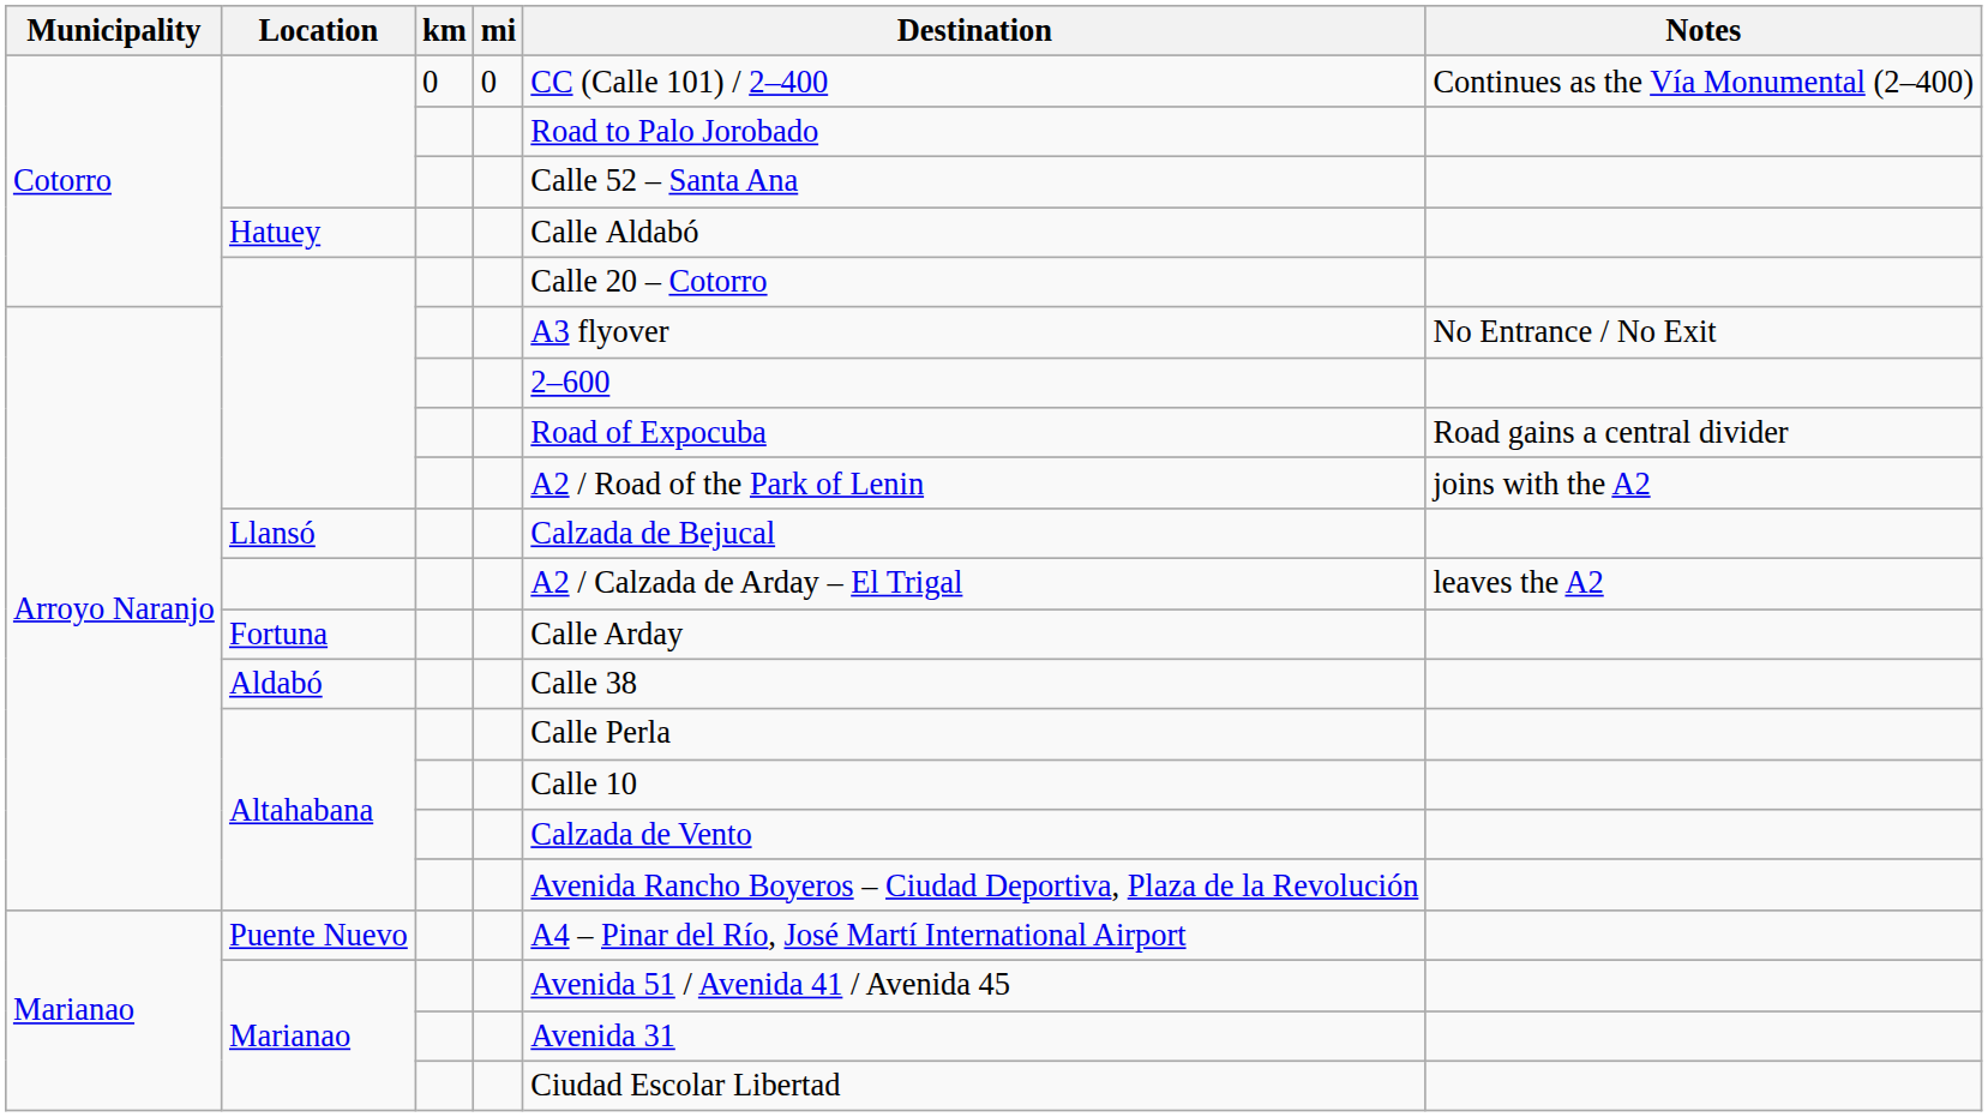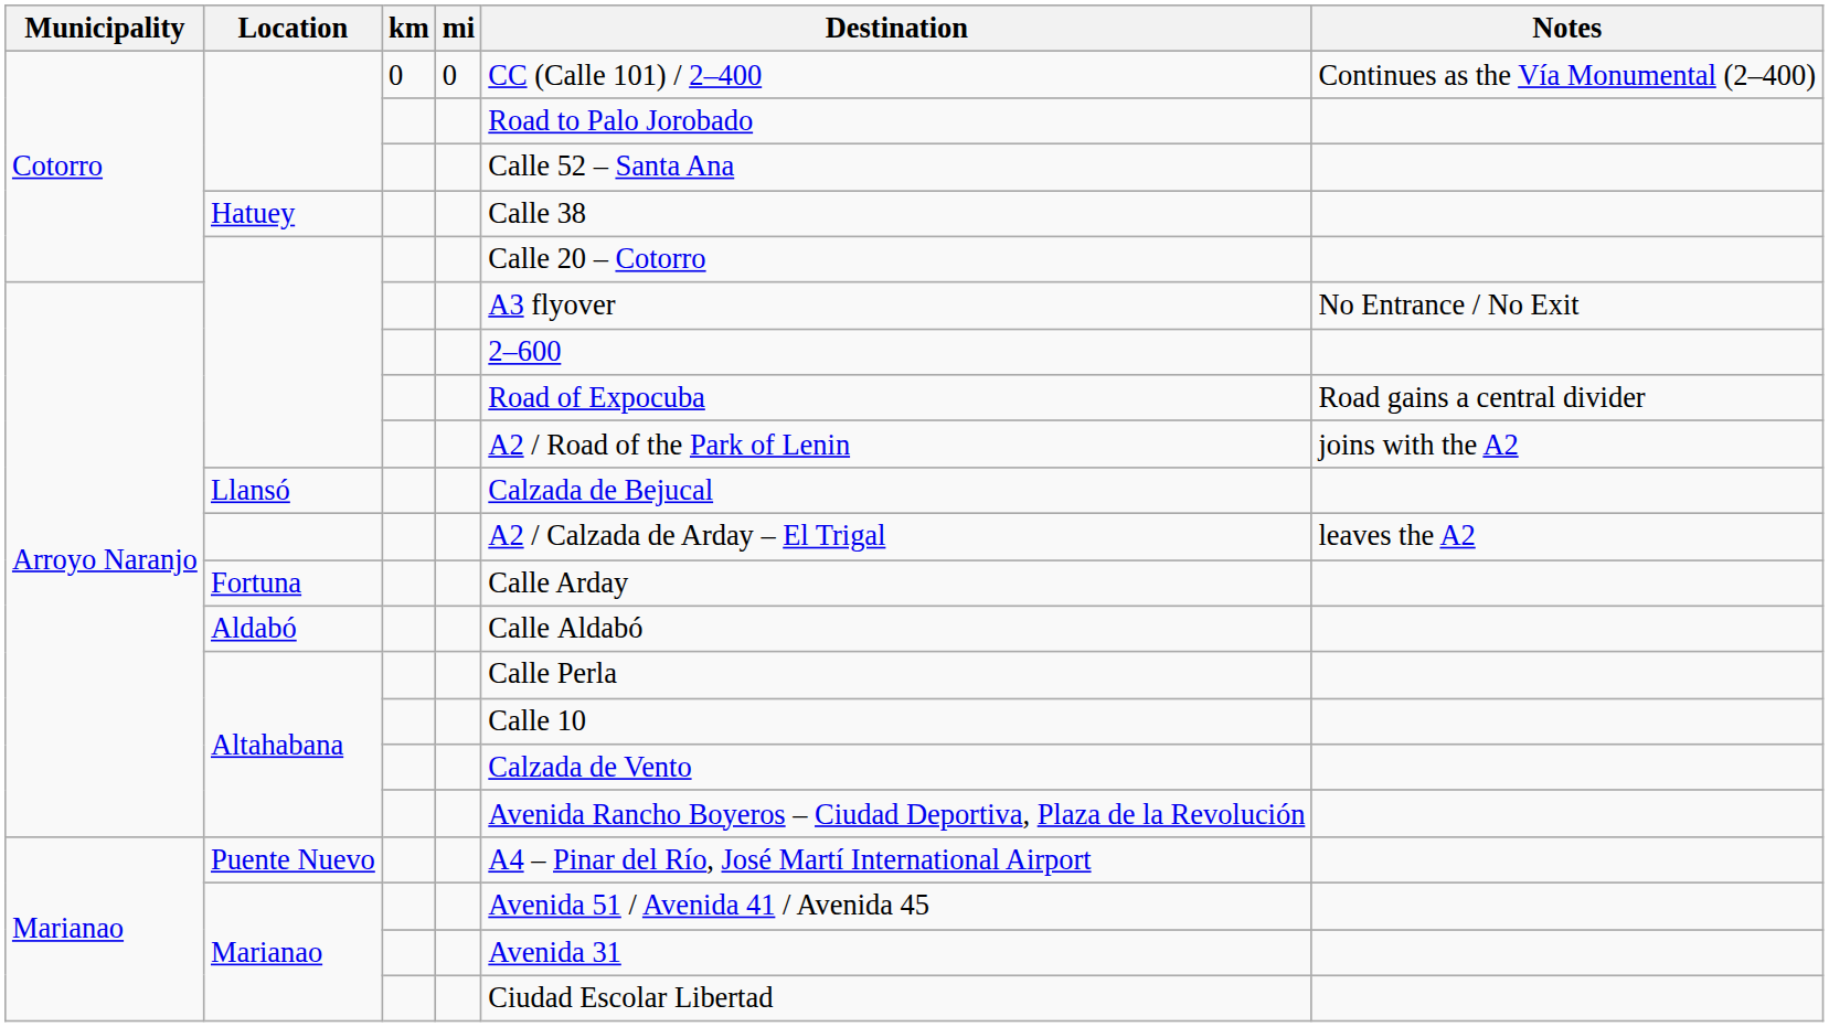 <table class="wikitable">
 <tr>
 <th>Municipality</th>
 <th>Location</th>
 <th>km</th>
 <th>mi</th>
 <th>Destination</th>
 <th>Notes</th>
 </tr>
 <tr>
 <td rowspan="5"><a href='#'>Cotorro</a></td>
 <td rowspan="3"></td>
 <td>0</td>
 <td>0</td>
 <td>  <a href='#'>CC</a> (Calle 101) / <a href='#'>2–400</a></td>
 <td>Continues as the <a href='#'>Vía Monumental</a> (2<bdi>–400)</bdi></td>
 </tr>
 <tr>
 <td></td>
 <td></td>
 <td><a href='#'>Road to Palo Jorobado</a></td>
 <td></td>
 </tr>
 <tr>
 <td></td>
 <td></td>
 <td>Calle 52<bdi> –</bdi> <bdi><a href='#'>Santa Ana</a></bdi></td>
 <td></td>
 </tr>
 <tr>
 <td><bdi><a href='#'>Hatuey</a></bdi></td>
 <td></td>
 <td></td>
-<td>Calle <bdi>Aldabó</bdi></td>
+<td>Calle 38</td>
 <td></td>
 </tr>
 <tr>
 <td rowspan="5"></td>
 <td></td>
 <td></td>
 <td>Calle 20<bdi> –</bdi> <a href='#'>Cotorro</a></td>
 <td></td>
 </tr>
 <tr>
 <td rowspan="12"><a href='#'>Arroyo Naranjo</a></td>
 <td></td>
 <td></td>
 <td> <a href='#'>A3</a> flyover</td>
 <td>No Entrance / No Exit</td>
 </tr>
 <tr>
 <td></td>
 <td></td>
 <td><a href='#'>2–600</a></td>
 <td></td>
 </tr>
 <tr>
 <td></td>
 <td></td>
 <td><a href='#'>Road of Expocuba</a></td>
 <td>Road gains a central divider</td>
 </tr>
 <tr>
 <td></td>
 <td></td>
 <td> <a href='#'>A2</a> / Road of the <a href='#'>Park of Lenin</a></td>
 <td>joins with the <a href='#'>A2</a></td>
 </tr>
 <tr>
 <td><bdi><a href='#'>Llansó</a></bdi></td>
 <td></td>
 <td></td>
 <td><a href='#'>Calzada de Bejucal</a></td>
 <td></td>
 </tr>
 <tr>
 <td></td>
 <td></td>
 <td></td>
 <td> <a href='#'>A2</a> / <bdi>Calzada de Arday – <a href='#'>El Trigal</a></bdi></td>
 <td>leaves the <a href='#'>A2</a></td>
 </tr>
 <tr>
 <td><a href='#'>Fortuna</a></td>
 <td></td>
 <td></td>
 <td><bdi>Calle Arday</bdi></td>
 <td></td>
 </tr>
 <tr>
 <td><bdi><a href='#'>Aldabó</a></bdi></td>
 <td></td>
 <td></td>
-<td>Calle 38</td>
+<td>Calle <bdi>Aldabó</bdi></td>
 <td></td>
 </tr>
 <tr>
 <td rowspan="4"><a href='#'>Altahabana</a></td>
 <td></td>
 <td></td>
 <td><bdi>Calle Perla</bdi></td>
 <td></td>
 </tr>
 <tr>
 <td></td>
 <td></td>
 <td>Calle 10</td>
 <td></td>
 </tr>
 <tr>
 <td></td>
 <td></td>
 <td><a href='#'>Calzada de Vento</a></td>
 <td></td>
 </tr>
 <tr>
 <td></td>
 <td></td>
 <td><a href='#'>Avenida Rancho Boyeros</a><bdi> – <a href='#'>Ciudad Deportiva</a>, <a href='#'>Plaza de la Revolución</a></bdi></td>
 <td></td>
 </tr>
 <tr>
 <td rowspan="4"><a href='#'>Marianao</a></td>
 <td><a href='#'>Puente Nuevo</a></td>
 <td></td>
 <td></td>
 <td> <a href='#'>A4</a><bdi> – <a href='#'>Pinar del Río</a>, <a href='#'>José Martí International Airport</a></bdi></td>
 <td></td>
 </tr>
 <tr>
 <td rowspan="3"><a href='#'>Marianao</a></td>
 <td></td>
 <td></td>
 <td><a href='#'>Avenida 51</a> / <a href='#'>Avenida 41</a> / Avenida 45</td>
 <td></td>
 </tr>
 <tr>
 <td></td>
 <td></td>
 <td><a href='#'>Avenida 31</a></td>
 <td></td>
 </tr>
 <tr>
 <td></td>
 <td></td>
 <td>Ciudad Escolar Libertad</td>
 <td></td>
 </tr>
 </table>
